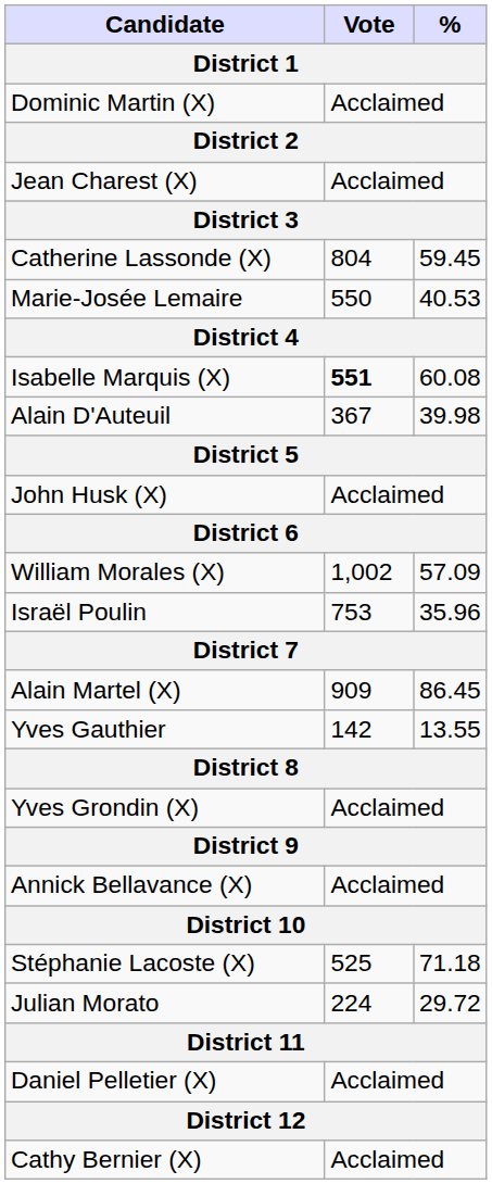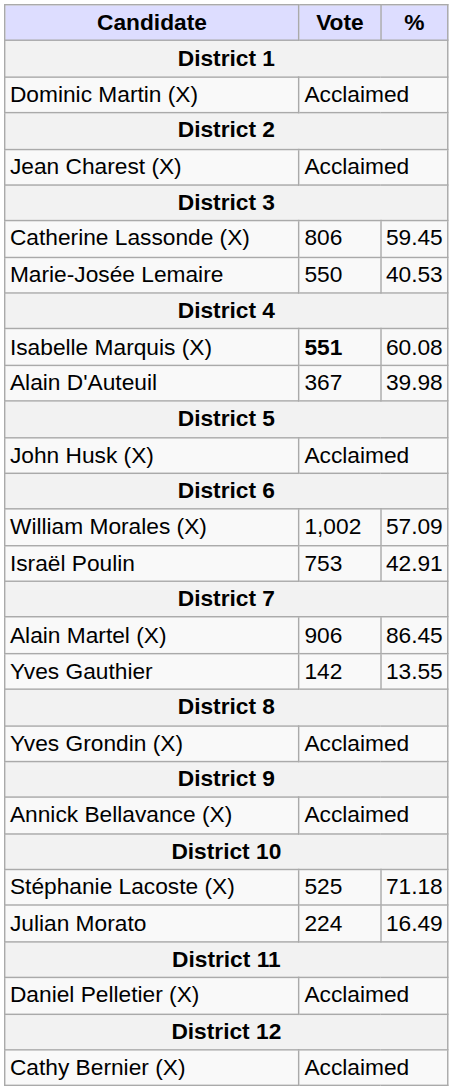 <table class="wikitable">
 <tr>
 <th style="background:#ddf; width:200px;">Candidate</th>
 <th style="background:#ddf; width:50px;">Vote</th>
 <th style="background:#ddf; width:30px;">%</th>
 </tr>
 <tr>
 <th colspan="3">District 1</th>
 </tr>
 <tr>
 <td>Dominic Martin (X)</td>
 <td colspan="2">Acclaimed</td>
 </tr>
 <tr>
 <th colspan="3">District 2</th>
 </tr>
 <tr>
 <td>Jean Charest (X)</td>
 <td colspan="2">Acclaimed</td>
 </tr>
 <tr>
 <th colspan="3">District 3</th>
 </tr>
 <tr>
 <td>Catherine Lassonde (X)</td>
-<td>804</td>
+<td>806</td>
 <td>59.45</td>
 </tr>
 <tr>
 <td>Marie-Josée Lemaire</td>
 <td>550</td>
 <td>40.53</td>
 </tr>
 <tr>
 <th colspan="3">District 4</th>
 </tr>
 <tr>
 <td>Isabelle Marquis (X)</td>
 <td><strong>551</strong></td>
 <td>60.08</td>
 </tr>
 <tr>
 <td>Alain D'Auteuil</td>
 <td>367</td>
 <td>39.98</td>
 </tr>
 <tr>
 <th colspan="3">District 5</th>
 </tr>
 <tr>
 <td>John Husk (X)</td>
 <td colspan="2">Acclaimed</td>
 </tr>
 <tr>
 <th colspan="3">District 6</th>
 </tr>
 <tr>
 <td>William Morales (X)</td>
 <td>1,002</td>
 <td>57.09</td>
 </tr>
 <tr>
 <td>Israël Poulin</td>
 <td>753</td>
-<td>35.96</td>
+<td>42.91</td>
 </tr>
 <tr>
 <th colspan="3">District 7</th>
 </tr>
 <tr>
 <td>Alain Martel (X)</td>
-<td>909</td>
+<td>906</td>
 <td>86.45</td>
 </tr>
 <tr>
 <td>Yves Gauthier</td>
 <td>142</td>
 <td>13.55</td>
 </tr>
 <tr>
 <th colspan="3">District 8</th>
 </tr>
 <tr>
 <td>Yves Grondin (X)</td>
 <td colspan="2">Acclaimed</td>
 </tr>
 <tr>
 <th colspan="3">District 9</th>
 </tr>
 <tr>
 <td>Annick Bellavance (X)</td>
 <td colspan="2">Acclaimed</td>
 </tr>
 <tr>
 <th colspan="3">District 10</th>
 </tr>
 <tr>
 <td>Stéphanie Lacoste (X)</td>
 <td>525</td>
 <td>71.18</td>
 </tr>
 <tr>
 <td>Julian Morato</td>
 <td>224</td>
-<td>29.72</td>
+<td>16.49</td>
 </tr>
 <tr>
 <th colspan="3">District 11</th>
 </tr>
 <tr>
 <td>Daniel Pelletier (X)</td>
 <td colspan="2">Acclaimed</td>
 </tr>
 <tr>
 <th colspan="3">District 12</th>
 </tr>
 <tr>
 <td>Cathy Bernier (X)</td>
 <td colspan="2">Acclaimed</td>
 </tr>
 </table>
